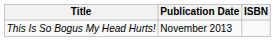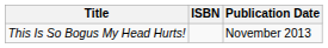 <table class="wikitable">
 <tr>
 <th>Title</th>
+<th>ISBN</th>
 <th>Publication Date</th>
-<th>ISBN</th>
 </tr>
 <tr>
 <td><em>This Is So Bogus My Head Hurts!</em></td>
+<td></td>
 <td>November 2013</td>
-<td></td>
 </tr>
 </table>
